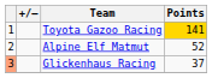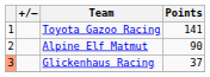 <table class="wikitable" style="font-size: 95%;">
 <tr>
 <th scope="col"></th>
 <th scope="col">+/–</th>
 <th scope="col">Team</th>
 <th scope="col">Points</th>
 </tr>
 <tr>
 <td align="center">1</td>
 <td align="left"></td>
 <td> <a href='#'>Toyota Gazoo Racing</a></td>
-<td align="right" style="background: gold;">141</td>
+<td align="right">141</td>
 </tr>
 <tr>
 <td align="center">2</td>
 <td align="left"></td>
 <td> <a href='#'>Alpine Elf Matmut</a></td>
-<td align="right">52</td>
+<td align="right">90</td>
 </tr>
 <tr>
 <td align="center" style="background: lightsalmon;">3</td>
 <td align="left"></td>
 <td> <a href='#'>Glickenhaus Racing</a></td>
 <td align="right">37</td>
 </tr>
 <tr>
 </tr>
 </table>
